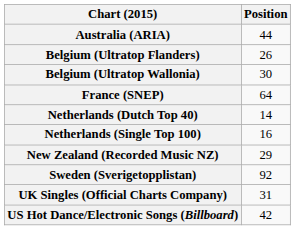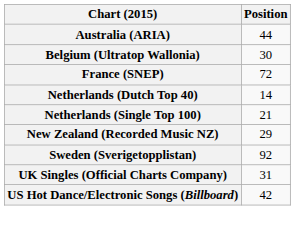 <table class="wikitable sortable plainrowheaders" style="text-align:center">
 <tr>
 <th scope="col">Chart (2015)</th>
 <th scope="col">Position</th>
 </tr>
 <tr>
 <th scope="row">Australia (ARIA)</th>
 <td>44</td>
 </tr>
 <tr>
-<th scope="row">Belgium (Ultratop Flanders)</th>
-<td>26</td>
-</tr>
-<tr>
 <th scope="row">Belgium (Ultratop Wallonia)</th>
 <td>30</td>
 </tr>
 <tr>
 <th scope="row">France (SNEP)</th>
-<td>64</td>
+<td>72</td>
 </tr>
 <tr>
 <th scope="row">Netherlands (Dutch Top 40)</th>
 <td>14</td>
 </tr>
 <tr>
 <th scope="row">Netherlands (Single Top 100)</th>
-<td>16</td>
+<td>21</td>
 </tr>
 <tr>
 <th scope="row">New Zealand (Recorded Music NZ)</th>
 <td>29</td>
 </tr>
 <tr>
 <th scope="row">Sweden (Sverigetopplistan)</th>
 <td>92</td>
 </tr>
 <tr>
 <th scope="row">UK Singles (Official Charts Company)</th>
 <td>31</td>
 </tr>
 <tr>
 <th scope="row">US Hot Dance/Electronic Songs (<em>Billboard</em>)</th>
 <td>42</td>
 </tr>
 </table>
